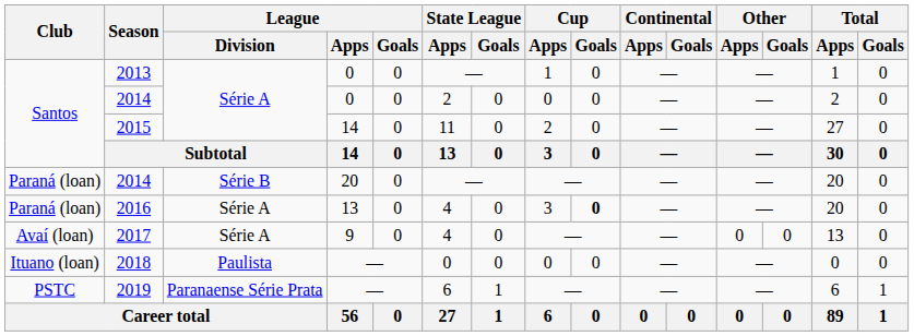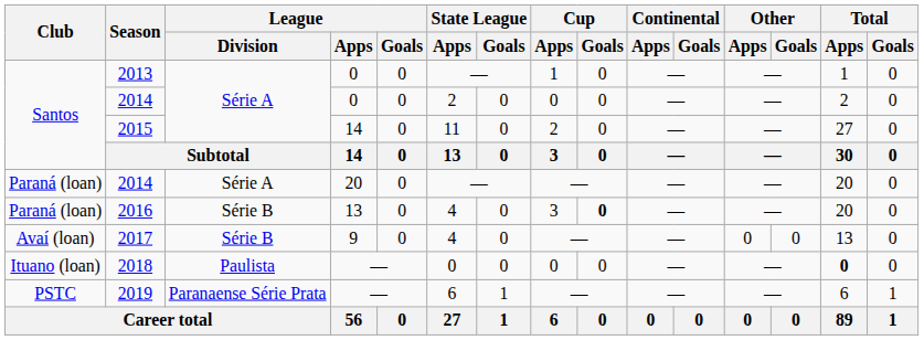 <table class="wikitable" style="text-align: center;">
 <tr>
 <th rowspan="2">Club</th>
 <th rowspan="2">Season</th>
 <th colspan="3">League</th>
 <th colspan="2">State League</th>
 <th colspan="2">Cup</th>
 <th colspan="2">Continental</th>
 <th colspan="2">Other</th>
 <th colspan="2">Total</th>
 </tr>
 <tr>
 <th>Division</th>
 <th>Apps</th>
 <th>Goals</th>
 <th>Apps</th>
 <th>Goals</th>
 <th>Apps</th>
 <th>Goals</th>
 <th>Apps</th>
 <th>Goals</th>
 <th>Apps</th>
 <th>Goals</th>
 <th>Apps</th>
 <th>Goals</th>
 </tr>
 <tr>
 <td rowspan="4" valign="center"><a href='#'>Santos</a></td>
 <td><a href='#'>2013</a></td>
 <td rowspan="3"><a href='#'>Série A</a></td>
 <td>0</td>
 <td>0</td>
 <td colspan="2">—</td>
 <td>1</td>
 <td>0</td>
 <td colspan="2">—</td>
 <td colspan="2">—</td>
 <td>1</td>
 <td>0</td>
 </tr>
 <tr>
 <td><a href='#'>2014</a></td>
 <td>0</td>
 <td>0</td>
 <td>2</td>
 <td>0</td>
 <td>0</td>
 <td>0</td>
 <td colspan="2">—</td>
 <td colspan="2">—</td>
 <td>2</td>
 <td>0</td>
 </tr>
 <tr>
 <td><a href='#'>2015</a></td>
 <td>14</td>
 <td>0</td>
 <td>11</td>
 <td>0</td>
 <td>2</td>
 <td>0</td>
 <td colspan="2">—</td>
 <td colspan="2">—</td>
 <td>27</td>
 <td>0</td>
 </tr>
 <tr>
 <th colspan="2">Subtotal</th>
 <th>14</th>
 <th>0</th>
 <th>13</th>
 <th>0</th>
 <th>3</th>
 <th>0</th>
 <th colspan="2">—</th>
 <th colspan="2">—</th>
 <th>30</th>
 <th>0</th>
 </tr>
 <tr>
 <td valign="center"><a href='#'>Paraná</a> (loan)</td>
 <td><a href='#'>2014</a></td>
-<td><a href='#'>Série B</a></td>
+<td>Série A</td>
 <td>20</td>
 <td>0</td>
 <td colspan="2">—</td>
 <td colspan="2">—</td>
 <td colspan="2">—</td>
 <td colspan="2">—</td>
 <td>20</td>
 <td>0</td>
 </tr>
 <tr>
 <td valign="center"><a href='#'>Paraná</a> (loan)</td>
 <td><a href='#'>2016</a></td>
-<td>Série A</td>
+<td>Série B</td>
 <td>13</td>
 <td>0</td>
 <td>4</td>
 <td>0</td>
 <td>3</td>
 <td><strong>0</strong></td>
 <td colspan="2">—</td>
 <td colspan="2">—</td>
 <td>20</td>
 <td>0</td>
 </tr>
 <tr>
 <td valign="center"><a href='#'>Avaí</a> (loan)</td>
 <td><a href='#'>2017</a></td>
-<td>Série A</td>
+<td><a href='#'>Série B</a></td>
 <td>9</td>
 <td>0</td>
 <td>4</td>
 <td>0</td>
 <td colspan="2">—</td>
 <td colspan="2">—</td>
 <td>0</td>
 <td>0</td>
 <td>13</td>
 <td>0</td>
 </tr>
 <tr>
 <td valign="center"><a href='#'>Ituano</a> (loan)</td>
 <td><a href='#'>2018</a></td>
 <td><a href='#'>Paulista</a></td>
 <td colspan="2">—</td>
 <td>0</td>
 <td>0</td>
 <td>0</td>
 <td>0</td>
 <td colspan="2">—</td>
 <td colspan="2">—</td>
-<td>0</td>
+<td><strong>0</strong></td>
 <td>0</td>
 </tr>
 <tr>
 <td valign="center"><a href='#'>PSTC</a></td>
 <td><a href='#'>2019</a></td>
 <td><a href='#'>Paranaense Série Prata</a></td>
 <td colspan="2">—</td>
 <td>6</td>
 <td>1</td>
 <td colspan="2">—</td>
 <td colspan="2">—</td>
 <td colspan="2">—</td>
 <td>6</td>
 <td>1</td>
 </tr>
 <tr>
 <th colspan="3"><strong>Career total</strong></th>
 <th>56</th>
 <th>0</th>
 <th>27</th>
 <th>1</th>
 <th>6</th>
 <th>0</th>
 <th>0</th>
 <th>0</th>
 <th>0</th>
 <th>0</th>
 <th>89</th>
 <th>1</th>
 </tr>
 </table>
